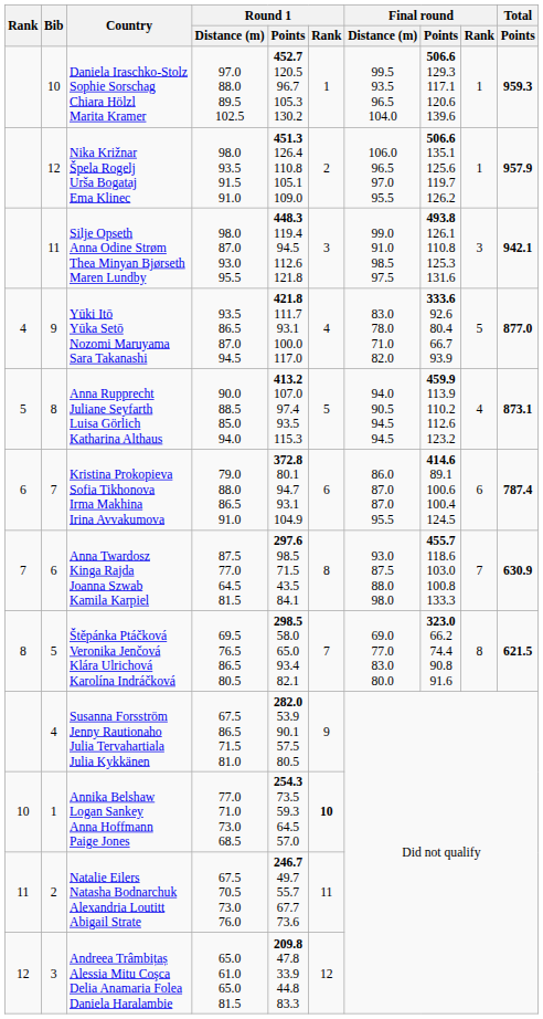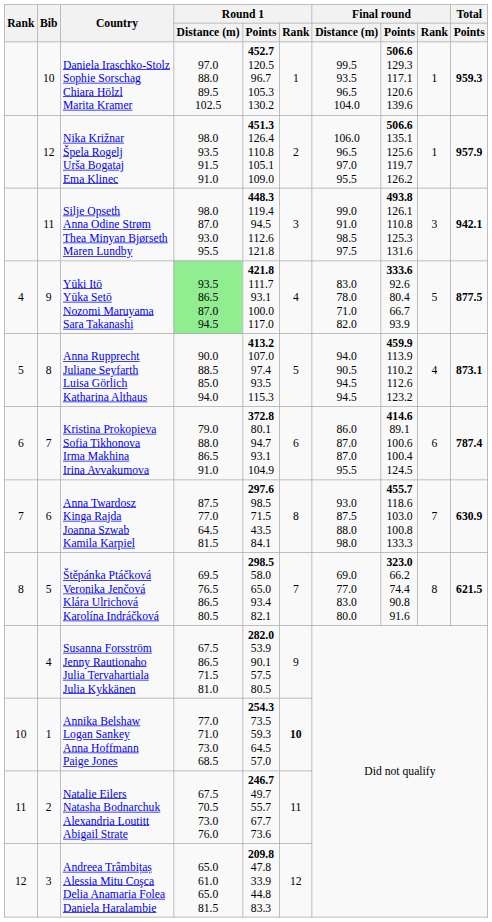 <table class="wikitable sortable" style="text-align:center;font-size:97%" width=73%>
 <tr>
 <th rowspan=2>Rank</th>
 <th rowspan=2>Bib</th>
 <th rowspan=2>Country</th>
 <th colspan=3>Round 1</th>
 <th colspan=3>Final round</th>
 <th>Total</th>
 </tr>
 <tr>
 <th>Distance (m)</th>
 <th>Points</th>
 <th>Rank</th>
 <th>Distance (m)</th>
 <th>Points</th>
 <th>Rank</th>
 <th>Points</th>
 </tr>
 <tr>
 <td></td>
 <td>10</td>
 <td align=left><br><a href='#'>Daniela Iraschko-Stolz</a><br><a href='#'>Sophie Sorschag</a><br><a href='#'>Chiara Hölzl</a><br><a href='#'>Marita Kramer</a></td>
 <td><br>97.0<br>88.0<br>89.5<br>102.5</td>
 <td><strong>452.7</strong><br>120.5<br>96.7<br>105.3<br>130.2</td>
 <td>1</td>
 <td><br>99.5<br>93.5<br>96.5<br>104.0</td>
 <td><strong>506.6</strong><br>129.3<br>117.1<br>120.6<br>139.6</td>
 <td>1</td>
 <td><strong>959.3</strong></td>
 </tr>
 <tr>
 <td></td>
 <td>12</td>
 <td align=left><br><a href='#'>Nika Križnar</a><br><a href='#'>Špela Rogelj</a><br><a href='#'>Urša Bogataj</a><br><a href='#'>Ema Klinec</a></td>
 <td><br>98.0<br>93.5<br>91.5<br>91.0</td>
 <td><strong>451.3</strong><br>126.4<br>110.8<br>105.1<br>109.0</td>
 <td>2</td>
 <td><br>106.0<br>96.5<br>97.0<br>95.5</td>
 <td><strong>506.6</strong><br>135.1<br>125.6<br>119.7<br>126.2</td>
 <td>1</td>
 <td><strong>957.9</strong></td>
 </tr>
 <tr>
 <td></td>
 <td>11</td>
 <td align=left><br><a href='#'>Silje Opseth</a><br><a href='#'>Anna Odine Strøm</a><br><a href='#'>Thea Minyan Bjørseth</a><br><a href='#'>Maren Lundby</a></td>
 <td><br>98.0<br>87.0<br>93.0<br>95.5</td>
 <td><strong>448.3</strong><br>119.4<br>94.5<br>112.6<br>121.8</td>
 <td>3</td>
 <td><br>99.0<br>91.0<br>98.5<br>97.5</td>
 <td><strong>493.8</strong><br>126.1<br>110.8<br>125.3<br>131.6</td>
 <td>3</td>
 <td><strong>942.1</strong></td>
 </tr>
 <tr>
 <td>4</td>
 <td>9</td>
 <td align=left><br><a href='#'>Yūki Itō</a><br><a href='#'>Yūka Setō</a><br><a href='#'>Nozomi Maruyama</a><br><a href='#'>Sara Takanashi</a></td>
-<td><br>93.5<br>86.5<br>87.0<br>94.5</td>
+<td style="background: lightgreen;"><br>93.5<br>86.5<br>87.0<br>94.5</td>
 <td><strong>421.8</strong><br>111.7<br>93.1<br>100.0<br>117.0</td>
 <td>4</td>
 <td><br>83.0<br>78.0<br>71.0<br>82.0</td>
 <td><strong>333.6</strong><br>92.6<br>80.4<br>66.7<br>93.9</td>
 <td>5</td>
-<td><strong>877.0</strong></td>
+<td><strong>877.5</strong></td>
 </tr>
 <tr>
 <td>5</td>
 <td>8</td>
 <td align=left><br><a href='#'>Anna Rupprecht</a><br><a href='#'>Juliane Seyfarth</a><br><a href='#'>Luisa Görlich</a><br><a href='#'>Katharina Althaus</a></td>
 <td><br>90.0<br>88.5<br>85.0<br>94.0</td>
 <td><strong>413.2</strong><br>107.0<br>97.4<br>93.5<br>115.3</td>
 <td>5</td>
 <td><br>94.0<br>90.5<br>94.5<br>94.5</td>
 <td><strong>459.9</strong><br>113.9<br>110.2<br>112.6<br>123.2</td>
 <td>4</td>
 <td><strong>873.1</strong></td>
 </tr>
 <tr>
 <td>6</td>
 <td>7</td>
 <td align=left><br><a href='#'>Kristina Prokopieva</a><br><a href='#'>Sofia Tikhonova</a><br><a href='#'>Irma Makhina</a><br><a href='#'>Irina Avvakumova</a></td>
 <td><br>79.0<br>88.0<br>86.5<br>91.0</td>
 <td><strong>372.8</strong><br>80.1<br>94.7<br>93.1<br>104.9</td>
 <td>6</td>
 <td><br>86.0<br>87.0<br>87.0<br>95.5</td>
 <td><strong>414.6</strong><br>89.1<br>100.6<br>100.4<br>124.5</td>
 <td>6</td>
 <td><strong>787.4</strong></td>
 </tr>
 <tr>
 <td>7</td>
 <td>6</td>
 <td align="left"><br><a href='#'>Anna Twardosz</a><br><a href='#'>Kinga Rajda</a><br><a href='#'>Joanna Szwab</a><br><a href='#'>Kamila Karpiel</a></td>
 <td><br>87.5<br>77.0<br>64.5<br>81.5</td>
 <td><strong>297.6</strong><br>98.5<br>71.5<br>43.5<br>84.1</td>
 <td>8</td>
 <td><br>93.0<br>87.5<br>88.0<br>98.0</td>
 <td><strong>455.7</strong><br>118.6<br>103.0<br>100.8<br>133.3</td>
 <td>7</td>
 <td><strong>630.9</strong></td>
 </tr>
 <tr>
 <td>8</td>
 <td>5</td>
 <td align="left"><br><a href='#'>Štěpánka Ptáčková</a><br><a href='#'>Veronika Jenčová</a><br><a href='#'>Klára Ulrichová</a><br><a href='#'>Karolína Indráčková</a></td>
 <td><br>69.5<br>76.5<br>86.5<br>80.5</td>
 <td><strong>298.5</strong><br>58.0<br>65.0<br>93.4<br>82.1</td>
 <td>7</td>
 <td><br>69.0<br>77.0<br>83.0<br>80.0</td>
 <td><strong>323.0</strong><br>66.2<br>74.4<br>90.8<br>91.6</td>
 <td>8</td>
 <td><strong>621.5</strong></td>
 </tr>
 <tr>
 <td></td>
 <td>4</td>
 <td align=left><br><a href='#'>Susanna Forsström</a><br><a href='#'>Jenny Rautionaho</a><br><a href='#'>Julia Tervahartiala</a><br><a href='#'>Julia Kykkänen</a></td>
 <td><br>67.5<br>86.5<br>71.5<br>81.0</td>
 <td><strong>282.0</strong><br>53.9<br>90.1<br>57.5<br>80.5</td>
 <td>9</td>
 <td colspan=4 rowspan=4>Did not qualify</td>
 </tr>
 <tr>
 <td>10</td>
 <td>1</td>
 <td align=left><br><a href='#'>Annika Belshaw</a><br><a href='#'>Logan Sankey</a><br><a href='#'>Anna Hoffmann</a><br><a href='#'>Paige Jones</a></td>
 <td><br>77.0<br>71.0<br>73.0<br>68.5</td>
 <td><strong>254.3</strong><br>73.5<br>59.3<br>64.5<br>57.0</td>
 <td><strong>10</strong></td>
 </tr>
 <tr>
 <td>11</td>
 <td>2</td>
 <td align=left><br><a href='#'>Natalie Eilers</a><br><a href='#'>Natasha Bodnarchuk</a><br><a href='#'>Alexandria Loutitt</a><br><a href='#'>Abigail Strate</a></td>
 <td><br>67.5<br>70.5<br>73.0<br>76.0</td>
 <td><strong>246.7</strong><br>49.7<br>55.7<br>67.7<br>73.6</td>
 <td>11</td>
 </tr>
 <tr>
 <td>12</td>
 <td>3</td>
 <td align=left><br><a href='#'>Andreea Trâmbițaș</a><br><a href='#'>Alessia Mitu Coşca</a><br><a href='#'>Delia Anamaria Folea</a><br><a href='#'>Daniela Haralambie</a></td>
 <td><br>65.0<br>61.0<br>65.0<br>81.5</td>
 <td><strong>209.8</strong><br>47.8<br>33.9<br>44.8<br>83.3</td>
 <td>12</td>
 </tr>
 </table>
